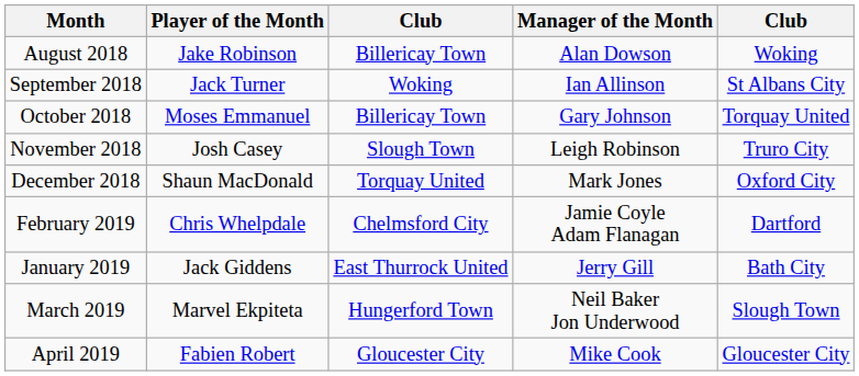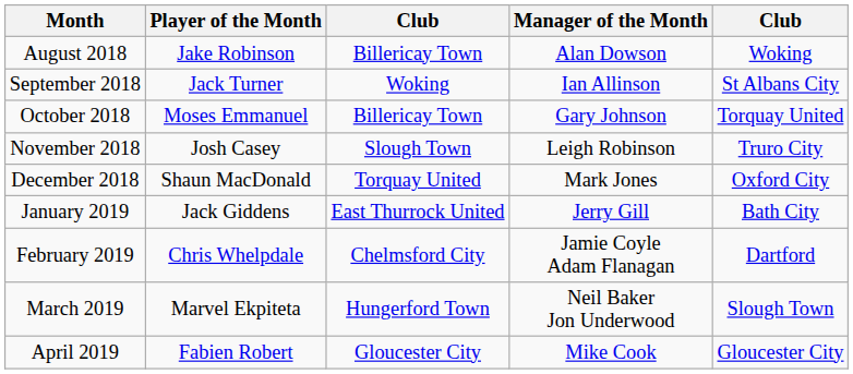 <table class=wikitable style="text-align:center">
 <tr>
 <th>Month</th>
 <th>Player of the Month</th>
 <th>Club</th>
 <th>Manager of the Month</th>
 <th>Club</th>
 </tr>
 <tr>
 <td>August 2018</td>
 <td><a href='#'>Jake Robinson</a></td>
 <td><a href='#'>Billericay Town</a></td>
 <td><a href='#'>Alan Dowson</a></td>
 <td><a href='#'>Woking</a></td>
 </tr>
 <tr>
 <td>September 2018</td>
 <td><a href='#'>Jack Turner</a></td>
 <td><a href='#'>Woking</a></td>
 <td><a href='#'>Ian Allinson</a></td>
 <td><a href='#'>St Albans City</a></td>
 </tr>
 <tr>
 <td>October 2018</td>
 <td><a href='#'>Moses Emmanuel</a></td>
 <td><a href='#'>Billericay Town</a></td>
 <td><a href='#'>Gary Johnson</a></td>
 <td><a href='#'>Torquay United</a></td>
 </tr>
 <tr>
 <td>November 2018</td>
 <td>Josh Casey</td>
 <td><a href='#'>Slough Town</a></td>
 <td>Leigh Robinson</td>
 <td><a href='#'>Truro City</a></td>
 </tr>
 <tr>
 <td>December 2018</td>
 <td>Shaun MacDonald</td>
 <td><a href='#'>Torquay United</a></td>
 <td>Mark Jones</td>
 <td><a href='#'>Oxford City</a></td>
 </tr>
 <tr>
+<td>January 2019</td>
+<td>Jack Giddens</td>
+<td><a href='#'>East Thurrock United</a></td>
+<td><a href='#'>Jerry Gill</a></td>
+<td><a href='#'>Bath City</a></td>
+</tr>
+<tr>
 <td>February 2019</td>
 <td><a href='#'>Chris Whelpdale</a></td>
 <td><a href='#'>Chelmsford City</a></td>
 <td>Jamie Coyle<br>Adam Flanagan</td>
 <td><a href='#'>Dartford</a></td>
-</tr>
-<tr>
-<td>January 2019</td>
-<td>Jack Giddens</td>
-<td><a href='#'>East Thurrock United</a></td>
-<td><a href='#'>Jerry Gill</a></td>
-<td><a href='#'>Bath City</a></td>
 </tr>
 <tr>
 <td>March 2019</td>
 <td>Marvel Ekpiteta</td>
 <td><a href='#'>Hungerford Town</a></td>
 <td>Neil Baker<br>Jon Underwood</td>
 <td><a href='#'>Slough Town</a></td>
 </tr>
 <tr>
 <td>April 2019</td>
 <td><a href='#'>Fabien Robert</a></td>
 <td><a href='#'>Gloucester City</a></td>
 <td><a href='#'>Mike Cook</a></td>
 <td><a href='#'>Gloucester City</a></td>
 </tr>
 </table>
